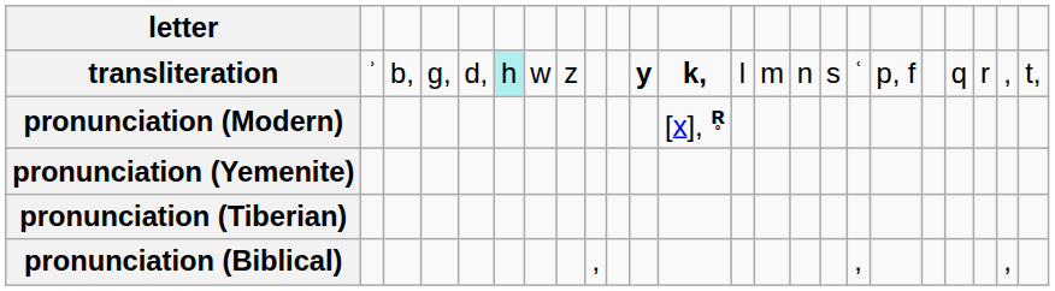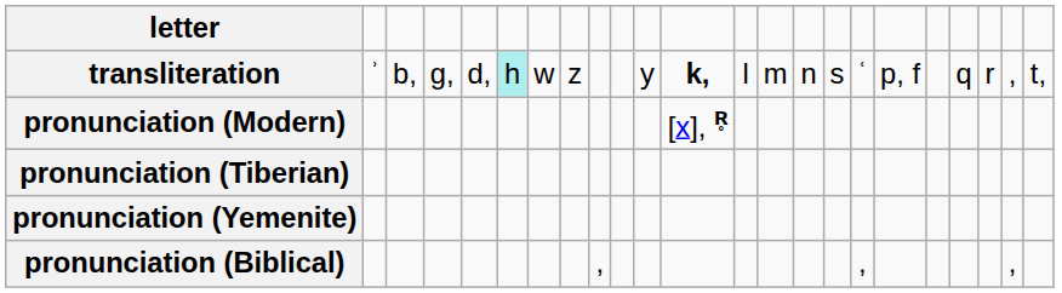 <table class="wikitable" style="text-align: center;">
 <tr>
 <th>letter</th>
 <td style="font-size: 180%;"></td>
 <td style="font-size: 180%;"></td>
 <td style="font-size: 180%;"></td>
 <td style="font-size: 180%;"></td>
 <td style="font-size: 180%;"></td>
 <td style="font-size: 180%;"></td>
 <td style="font-size: 180%;"></td>
 <td style="font-size: 180%;"></td>
 <td style="font-size: 180%;"></td>
 <td style="font-size: 180%;"></td>
 <td style="font-size: 180%;"></td>
 <td style="font-size: 180%;"></td>
 <td style="font-size: 180%;"></td>
 <td style="font-size: 180%;"></td>
 <td style="font-size: 180%;"></td>
 <td style="font-size: 180%;"></td>
 <td style="font-size: 180%;"></td>
 <td style="font-size: 180%;"></td>
 <td style="font-size: 180%;"></td>
 <td style="font-size: 180%;"></td>
 <td style="font-size: 180%;"></td>
 <td style="font-size: 180%;"></td>
 </tr>
 <tr>
 <th><span>transliteration</span></th>
 <td><span>ʾ</span></td>
 <td>b, </td>
 <td>g, </td>
 <td>d, </td>
 <td style="background: paleturquoise;">h</td>
 <td>w</td>
 <td>z</td>
 <td></td>
 <td></td>
-<td><strong>y</strong></td>
+<td>y</td>
 <td><strong>k, </strong></td>
 <td>l</td>
 <td>m</td>
 <td>n</td>
 <td>s</td>
 <td><span>ʿ</span></td>
 <td>p, f</td>
 <td></td>
 <td>q</td>
 <td>r</td>
 <td>, </td>
 <td>t, </td>
 </tr>
 <tr>
 <th><span>pronunciation (Modern)</span></th>
 <td></td>
 <td><br> </td>
 <td></td>
 <td></td>
 <td></td>
 <td></td>
 <td></td>
 <td></td>
 <td></td>
 <td></td>
 <td>[<a href='#'>x</a>], <sup><strong>ʀ̥</strong></sup></td>
 <td></td>
 <td></td>
 <td></td>
 <td></td>
 <td></td>
 <td><br></td>
 <td></td>
 <td></td>
 <td></td>
 <td><br></td>
 <td></td>
 </tr>
 <tr>
+<th><span>pronunciation (Tiberian)</span></th>
+<td></td>
+<td><br></td>
+<td><br></td>
+<td><br></td>
+<td></td>
+<td></td>
+<td></td>
+<td></td>
+<td></td>
+<td></td>
+<td><br></td>
+<td></td>
+<td></td>
+<td></td>
+<td></td>
+<td></td>
+<td><br></td>
+<td></td>
+<td></td>
+<td><br></td>
+<td><br></td>
+<td><br></td>
+</tr>
+<tr>
 <th><span>pronunciation (Yemenite)</span></th>
 <td></td>
 <td><br></td>
 <td><br></td>
 <td><br></td>
 <td></td>
 <td></td>
 <td></td>
 <td></td>
 <td></td>
 <td></td>
 <td><br></td>
 <td></td>
 <td></td>
 <td></td>
 <td></td>
 <td></td>
 <td><br></td>
 <td></td>
 <td></td>
 <td></td>
-<td><br></td>
-<td><br></td>
-</tr>
-<tr>
-<th><span>pronunciation (Tiberian)</span></th>
-<td></td>
-<td><br></td>
-<td><br></td>
-<td><br></td>
-<td></td>
-<td></td>
-<td></td>
-<td></td>
-<td></td>
-<td></td>
-<td><br></td>
-<td></td>
-<td></td>
-<td></td>
-<td></td>
-<td></td>
-<td><br></td>
-<td></td>
-<td></td>
-<td><br></td>
 <td><br></td>
 <td><br></td>
 </tr>
 <tr>
 <th><span>pronunciation (Biblical)</span></th>
 <td></td>
 <td><br></td>
 <td><br></td>
 <td><br></td>
 <td></td>
 <td></td>
 <td></td>
 <td>,<br></td>
 <td></td>
 <td></td>
 <td><br></td>
 <td></td>
 <td></td>
 <td></td>
 <td></td>
 <td>,<br></td>
 <td><br></td>
 <td></td>
 <td></td>
 <td></td>
 <td>,<br></td>
 <td><br></td>
 </tr>
 </table>
